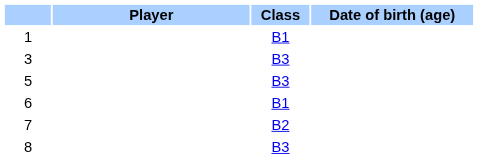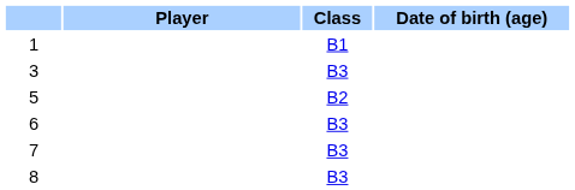 <table class="sortable" border="0" cellspacing="2" cellpadding="2">
 <tr style="background-color:#AAD0FF">
 <th width=8%></th>
 <th width=34%>Player</th>
 <th width=10%>Class</th>
 <th width=28%>Date of birth (age)</th>
 </tr>
 <tr>
 <td style="text-align: center;">1</td>
 <td></td>
 <td style="text-align: center;"><a href='#'>B1</a></td>
 <td style="text-align: center;"></td>
 </tr>
 <tr>
 <td style="text-align: center;">3</td>
 <td></td>
 <td style="text-align: center;"><a href='#'>B3</a></td>
 <td style="text-align: center;"></td>
 </tr>
 <tr>
 <td style="text-align: center;">5</td>
 <td></td>
-<td style="text-align: center;"><a href='#'>B3</a></td>
+<td style="text-align: center;"><a href='#'>B2</a></td>
 <td style="text-align: center;"></td>
 </tr>
 <tr>
 <td style="text-align: center;">6</td>
 <td></td>
-<td style="text-align: center;"><a href='#'>B1</a></td>
+<td style="text-align: center;"><a href='#'>B3</a></td>
 <td style="text-align: center;"></td>
 </tr>
 <tr>
 <td style="text-align: center;">7</td>
 <td></td>
-<td style="text-align: center;"><a href='#'>B2</a></td>
+<td style="text-align: center;"><a href='#'>B3</a></td>
 <td style="text-align: center;"></td>
 </tr>
 <tr>
 <td style="text-align: center;">8</td>
 <td></td>
 <td style="text-align: center;"><a href='#'>B3</a></td>
 <td style="text-align: center;"></td>
 </tr>
 </table>
